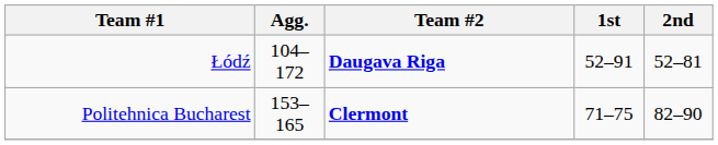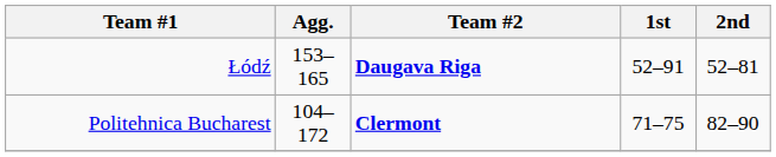 <table class=wikitable style="text-align:center">
 <tr>
 <th width=200>Team #1</th>
 <th width=50>Agg.</th>
 <th width=200>Team #2</th>
 <th width=50>1st</th>
 <th width=50>2nd</th>
 </tr>
 <tr>
 <td align=right><a href='#'>Łódź</a> </td>
-<td align=center>104–172</td>
+<td align=center>153–165</td>
 <td align=left> <strong><a href='#'>Daugava Riga</a></strong></td>
 <td align=center>52–91</td>
 <td align=center>52–81</td>
 </tr>
 <tr>
 <td align=right><a href='#'>Politehnica Bucharest</a> </td>
-<td align=center>153–165</td>
+<td align=center>104–172</td>
 <td align=left> <strong><a href='#'>Clermont</a></strong></td>
 <td align=center>71–75</td>
 <td align=center>82–90</td>
 </tr>
 <tr>
 </tr>
 </table>
